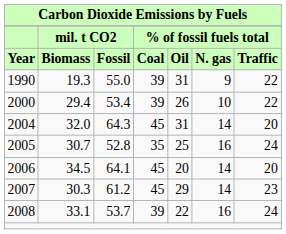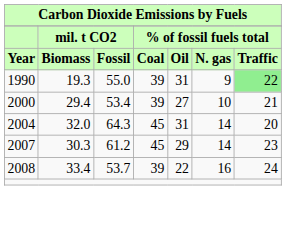 <table class="wikitable">
 <tr>
 <th colspan="7" align="center" style="background-color: #cfb;">Carbon Dioxide Emissions by Fuels</th>
 </tr>
 <tr>
 </tr>
 <tr>
 <th style="background-color: #cfb;"></th>
 <th colspan="2" style="background-color: #cfb;">mil. t CO2</th>
 <th colspan="4" style="background-color: #cfb;">%  of fossil fuels total</th>
 </tr>
 <tr ---->
 <th style="background-color: #cfb;">Year</th>
 <th style="background-color: #cfb;">Biomass</th>
 <th style="background-color: #cfb;">Fossil</th>
 <th style="background-color: #cfb;">Coal</th>
 <th style="background-color: #cfb;">Oil</th>
 <th style="background-color: #cfb;">N. gas</th>
 <th style="background-color: #cfb;">Traffic</th>
 </tr>
 <tr ---->
 <td align="left">1990</td>
 <td align="right">19.3</td>
 <td align="right">55.0</td>
 <td align="right">39</td>
 <td align="right">31</td>
 <td align="right">9</td>
-<td align="right">22</td>
+<td align="right" style="background: lightgreen;">22</td>
 </tr>
 <tr ---->
 <td align="left">2000</td>
 <td align="right">29.4</td>
 <td align="right">53.4</td>
 <td align="right">39</td>
-<td align="right">26</td>
+<td align="right">27</td>
 <td align="right">10</td>
-<td align="right">22</td>
+<td align="right">21</td>
 </tr>
 <tr ---->
 <td align="left">2004</td>
 <td align="right">32.0</td>
 <td align="right">64.3</td>
 <td align="right">45</td>
 <td align="right">31</td>
-<td align="right">14</td>
-<td align="right">20</td>
-</tr>
-<tr ---->
-<td align="left">2005</td>
-<td align="right">30.7</td>
-<td align="right">52.8</td>
-<td align="right">35</td>
-<td align="right">25</td>
-<td align="right">16</td>
-<td align="right">24</td>
-</tr>
-<tr ---->
-<td align="left">2006</td>
-<td align="right">34.5</td>
-<td align="right">64.1</td>
-<td align="right">45</td>
-<td align="right">20</td>
 <td align="right">14</td>
 <td align="right">20</td>
 </tr>
 <tr ---->
 <td align="left">2007</td>
 <td align="right">30.3</td>
 <td align="right">61.2</td>
 <td align="right">45</td>
 <td align="right">29</td>
 <td align="right">14</td>
 <td align="right">23</td>
 </tr>
 <tr ---->
 <td align="left">2008</td>
-<td align="right">33.1</td>
+<td align="right">33.4</td>
 <td align="right">53.7</td>
 <td align="right">39</td>
 <td align="right">22</td>
 <td align="right">16</td>
 <td align="right">24</td>
 </tr>
 <tr ---->
 <td colspan="7" align="left"></td>
 </tr>
 </table>
